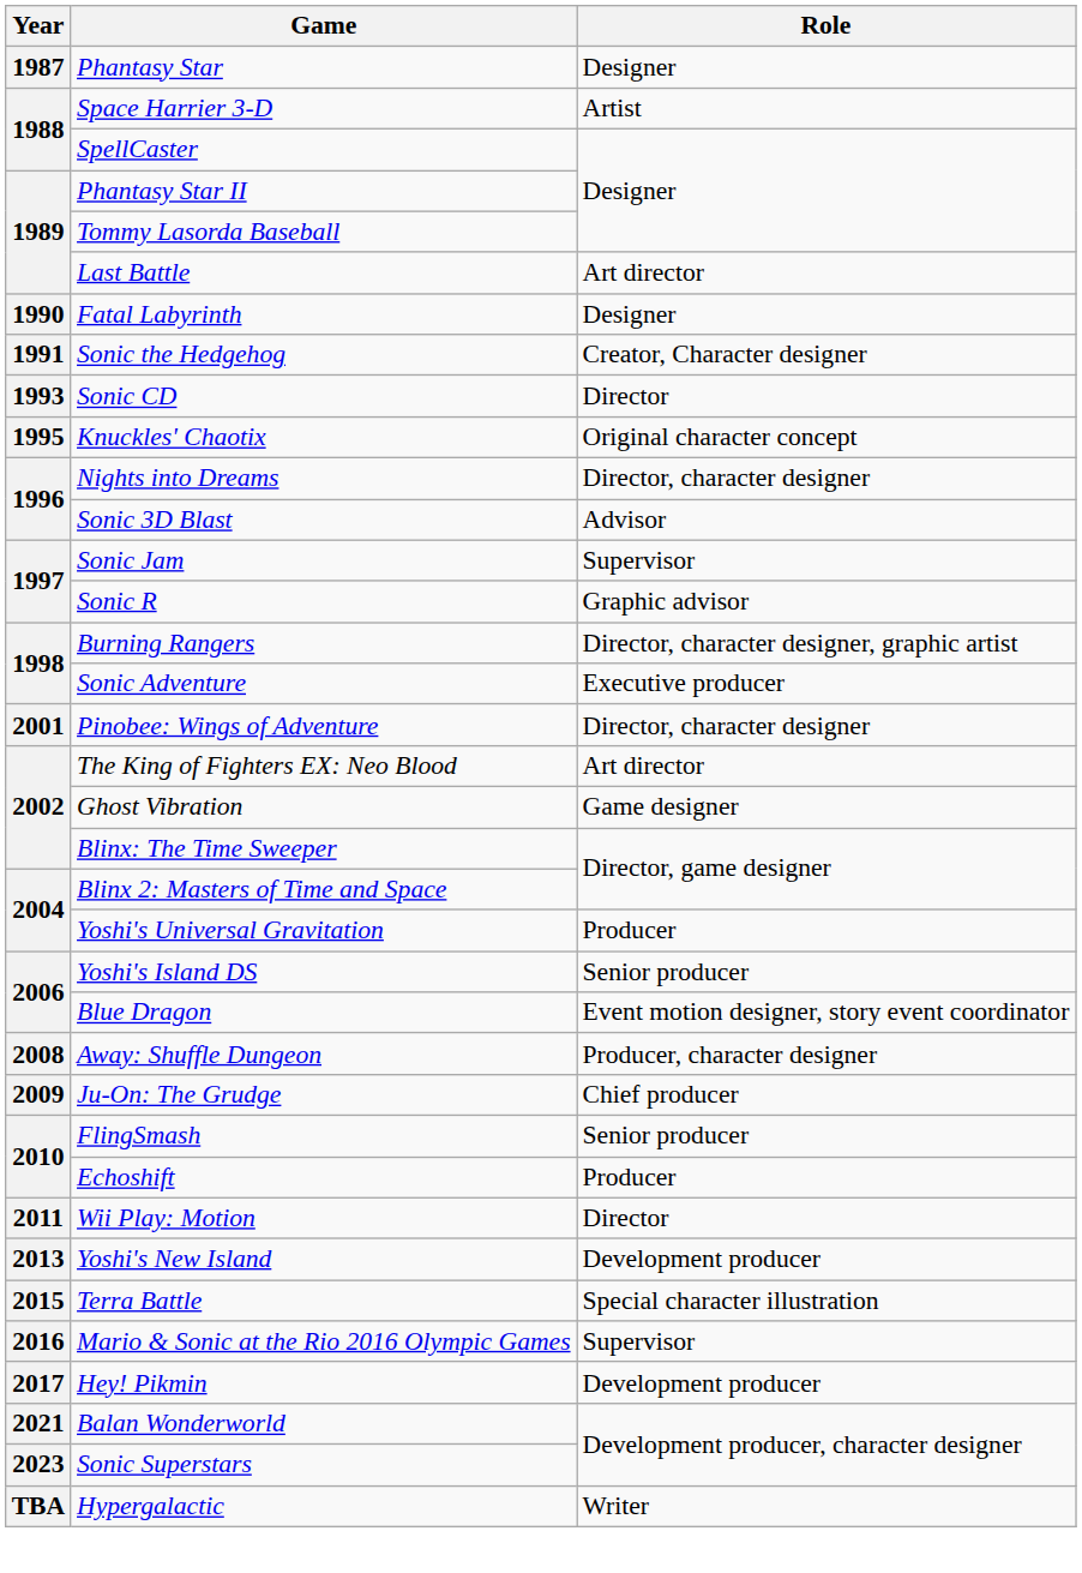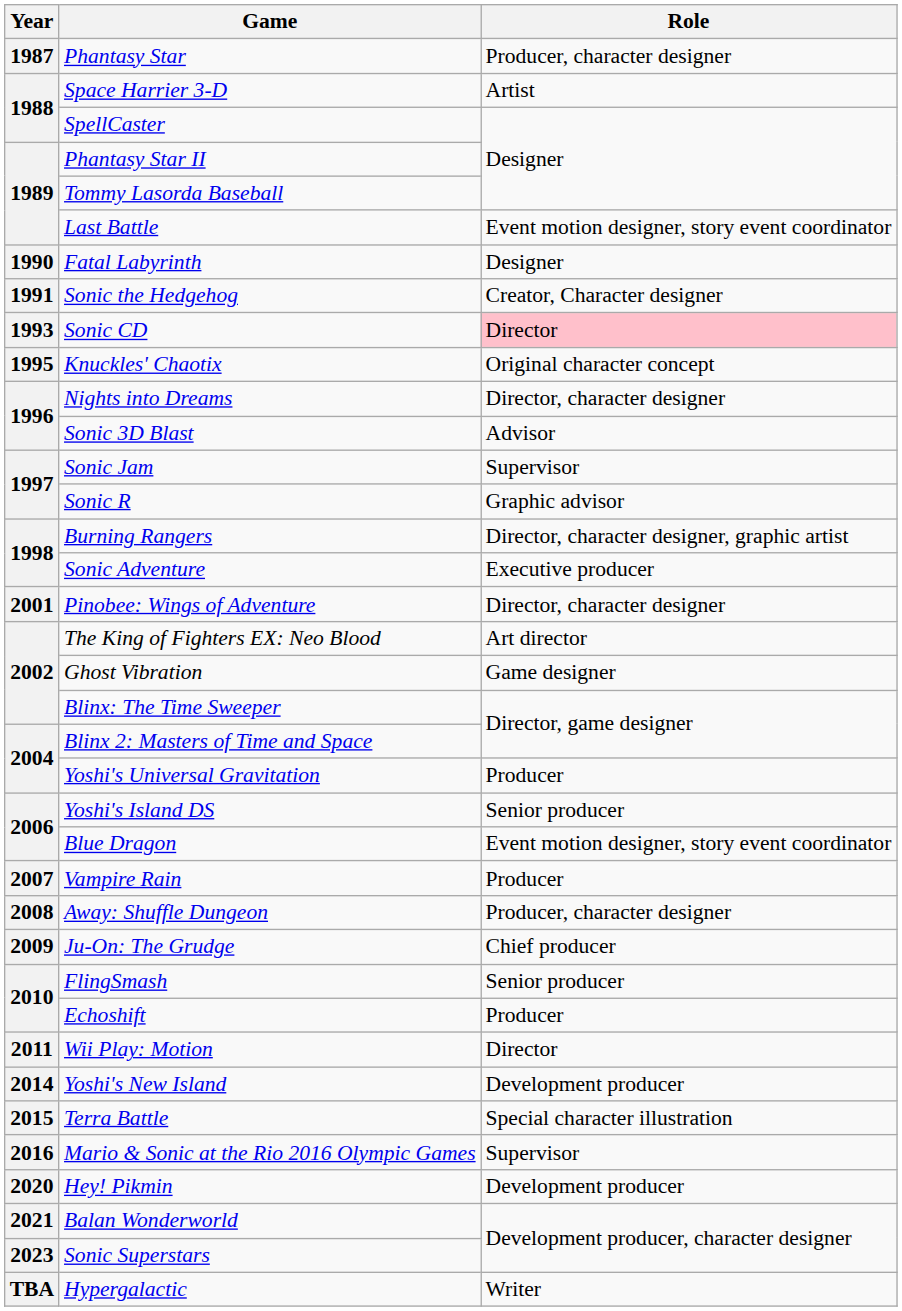 <table class="wikitable sortable" width="auto">
 <tr>
 <th scope="col">Year</th>
 <th scope="col">Game</th>
 <th scope="col">Role</th>
 </tr>
 <tr>
 <th scope=row>1987</th>
 <td><em><a href='#'>Phantasy Star</a></em></td>
-<td>Designer</td>
+<td>Producer, character designer</td>
 </tr>
 <tr>
 <th scope=row rowspan="2">1988</th>
 <td><em><a href='#'>Space Harrier 3-D</a></em></td>
 <td>Artist</td>
 </tr>
 <tr>
 <td><em><a href='#'>SpellCaster</a></em></td>
 <td rowspan="3">Designer</td>
 </tr>
 <tr>
 <th scope=row rowspan="3">1989</th>
 <td><em><a href='#'>Phantasy Star II</a></em></td>
 </tr>
 <tr>
 <td><em><a href='#'>Tommy Lasorda Baseball</a></em></td>
 </tr>
 <tr>
 <td><em><a href='#'>Last Battle</a></em></td>
-<td>Art director</td>
+<td>Event motion designer, story event coordinator</td>
 </tr>
 <tr>
 <th>1990</th>
 <td><em><a href='#'>Fatal Labyrinth</a></em></td>
 <td>Designer</td>
 </tr>
 <tr>
 <th>1991</th>
 <td><em><a href='#'>Sonic the Hedgehog</a></em></td>
 <td>Creator, Character designer</td>
 </tr>
 <tr>
 <th scope=row>1993</th>
 <td><em><a href='#'>Sonic CD</a></em></td>
-<td>Director</td>
+<td style="background: pink;">Director</td>
 </tr>
 <tr>
 <th scope=row>1995</th>
 <td><em><a href='#'>Knuckles' Chaotix</a></em></td>
 <td>Original character concept</td>
 </tr>
 <tr>
 <th scope=row rowspan="2">1996</th>
 <td><em><a href='#'>Nights into Dreams</a></em></td>
 <td>Director, character designer</td>
 </tr>
 <tr>
 <td><em><a href='#'>Sonic 3D Blast</a></em></td>
 <td>Advisor</td>
 </tr>
 <tr>
 <th scope=row rowspan="2">1997</th>
 <td><em><a href='#'>Sonic Jam</a></em></td>
 <td>Supervisor</td>
 </tr>
 <tr>
 <td><em><a href='#'>Sonic R</a></em></td>
 <td>Graphic advisor</td>
 </tr>
 <tr>
 <th scope=row rowspan="2">1998</th>
 <td><em><a href='#'>Burning Rangers</a></em></td>
 <td>Director, character designer, graphic artist</td>
 </tr>
 <tr>
 <td><em><a href='#'>Sonic Adventure</a></em></td>
 <td>Executive producer</td>
 </tr>
 <tr>
 <th scope=row>2001</th>
 <td><em><a href='#'>Pinobee: Wings of Adventure</a></em></td>
 <td>Director, character designer</td>
 </tr>
 <tr>
 <th scope=row rowspan="3">2002</th>
 <td><em>The King of Fighters EX: Neo Blood</em></td>
 <td>Art director</td>
 </tr>
 <tr>
 <td><em>Ghost Vibration</em></td>
 <td>Game designer</td>
 </tr>
 <tr>
 <td><em><a href='#'>Blinx: The Time Sweeper</a></em></td>
 <td rowspan="2">Director, game designer</td>
 </tr>
 <tr>
 <th scope=row rowspan="2">2004</th>
 <td><em><a href='#'>Blinx 2: Masters of Time and Space</a></em></td>
 </tr>
 <tr>
 <td><em><a href='#'>Yoshi's Universal Gravitation</a></em></td>
 <td>Producer</td>
 </tr>
 <tr>
 <th scope=row rowspan="2">2006</th>
 <td><em><a href='#'>Yoshi's Island DS</a></em></td>
 <td>Senior producer</td>
 </tr>
 <tr>
 <td><em><a href='#'>Blue Dragon</a></em></td>
 <td>Event motion designer, story event coordinator</td>
 </tr>
 <tr>
+<th scope=row>2007</th>
+<td><em><a href='#'>Vampire Rain</a></em></td>
+<td>Producer</td>
+</tr>
+<tr>
 <th scope=row>2008</th>
 <td><em><a href='#'>Away: Shuffle Dungeon</a></em></td>
 <td>Producer, character designer</td>
 </tr>
 <tr>
 <th>2009</th>
 <td><em><a href='#'>Ju-On: The Grudge</a></em></td>
 <td>Chief producer</td>
 </tr>
 <tr>
 <th scope=row rowspan="2">2010</th>
 <td><em><a href='#'>FlingSmash</a></em></td>
 <td>Senior producer</td>
 </tr>
 <tr>
 <td><em><a href='#'>Echoshift</a></em></td>
 <td>Producer</td>
 </tr>
 <tr>
 <th>2011</th>
 <td><em><a href='#'>Wii Play: Motion</a></em></td>
 <td>Director</td>
 </tr>
 <tr>
-<th scope=row>2013</th>
+<th scope=row>2014</th>
 <td><em><a href='#'>Yoshi's New Island</a></em></td>
 <td>Development producer</td>
 </tr>
 <tr>
 <th scope=row>2015</th>
 <td><em><a href='#'>Terra Battle</a></em></td>
 <td>Special character illustration</td>
 </tr>
 <tr>
 <th scope=row>2016</th>
 <td><em><a href='#'>Mario & Sonic at the Rio 2016 Olympic Games</a></em></td>
 <td>Supervisor</td>
 </tr>
 <tr>
-<th scope=row>2017</th>
+<th scope=row>2020</th>
 <td><em><a href='#'>Hey! Pikmin</a></em></td>
 <td>Development producer</td>
 </tr>
 <tr>
 <th scope=row>2021</th>
 <td><em><a href='#'>Balan Wonderworld</a></em></td>
 <td rowspan="2">Development producer, character designer</td>
 </tr>
 <tr>
 <th scope=row>2023</th>
 <td><em><a href='#'>Sonic Superstars</a></em></td>
 </tr>
 <tr>
 <th scope=row>TBA</th>
 <td><em><a href='#'>Hypergalactic</a></em></td>
 <td>Writer</td>
 </tr>
 </table>
